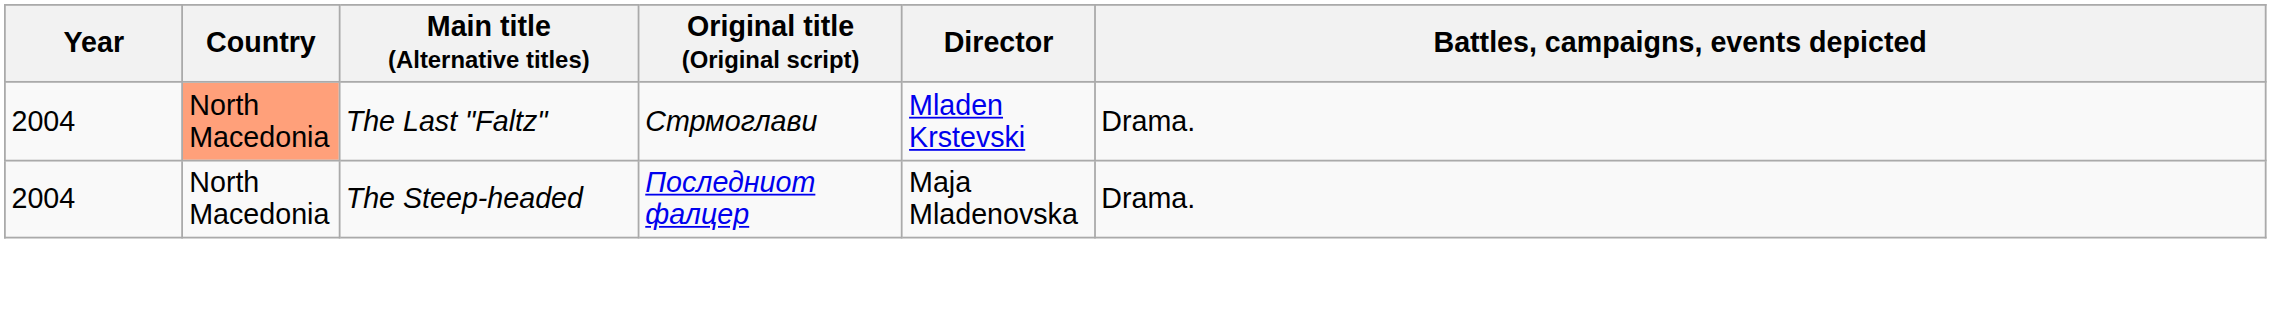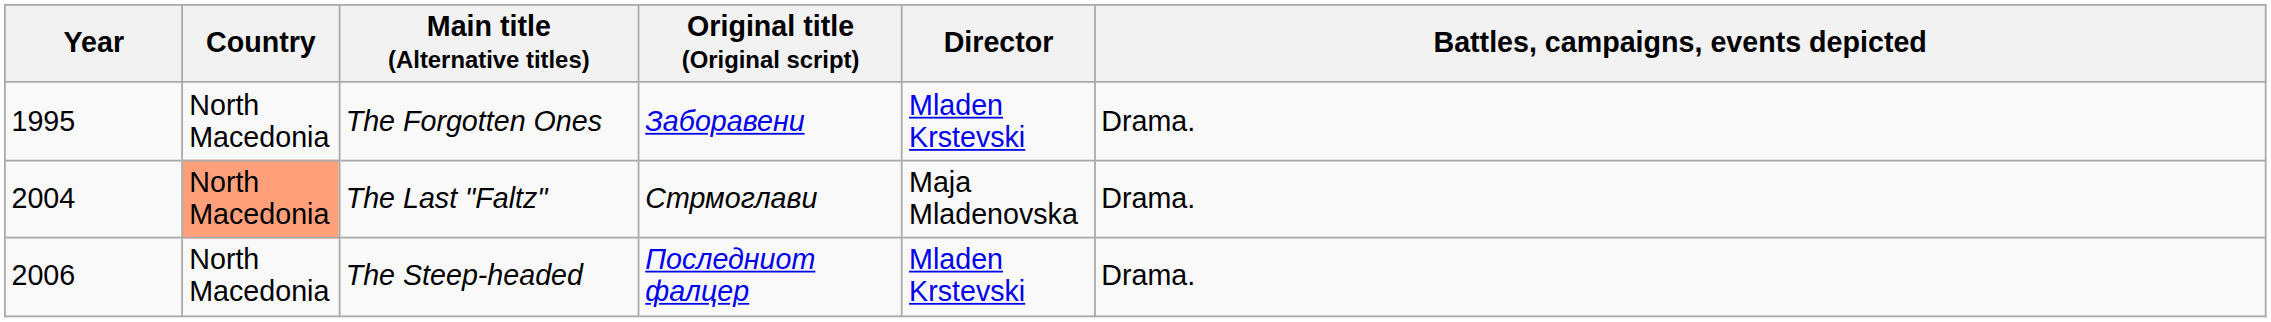 <table class="wikitable sortable" style="width:100%;">
 <tr>
 <th class="unsortable">Year</th>
 <th width= 80>Country</th>
 <th width=160>Main title<br><small>(Alternative titles)</small></th>
 <th width=140>Original title<br><small>(Original script)</small></th>
 <th width=100>Director</th>
 <th class="unsortable">Battles, campaigns, events depicted</th>
 </tr>
 <tr>
-<td>2004</td>
-<td style="background: lightsalmon;">North Macedonia</td>
-<td><em>The Last "Faltz"</em></td>
-<td><em>Стрмоглави</em></td>
+<td>1995</td>
+<td>North Macedonia</td>
+<td><em>The Forgotten Ones</em></td>
+<td><em><a href='#'>Заборавени</a></em></td>
 <td><a href='#'>Mladen Krstevski</a></td>
 <td>Drama.</td>
 </tr>
 <tr>
 <td>2004</td>
+<td style="background: lightsalmon;">North Macedonia</td>
+<td><em>The Last "Faltz"</em></td>
+<td><em>Стрмоглави</em></td>
+<td>Maja Mladenovska</td>
+<td>Drama.</td>
+</tr>
+<tr>
+<td>2006</td>
 <td>North Macedonia</td>
 <td><em>The Steep-headed</em></td>
 <td><em><a href='#'>Последниот фалцер</a></em></td>
-<td>Maja Mladenovska</td>
+<td><a href='#'>Mladen Krstevski</a></td>
 <td>Drama.</td>
 </tr>
 </table>
